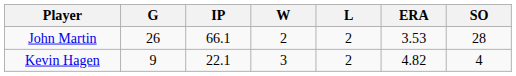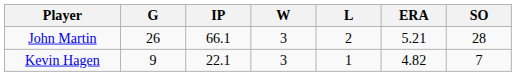 <table class="wikitable sortable">
 <tr>
 <th bgcolor="#DDDDFF" width="16%">Player</th>
 <th bgcolor="#DDDDFF" width="9%">G</th>
 <th bgcolor="#DDDDFF" width="9%">IP</th>
 <th bgcolor="#DDDDFF" width="9%">W</th>
 <th bgcolor="#DDDDFF" width="9%">L</th>
 <th bgcolor="#DDDDFF" width="9%">ERA</th>
 <th bgcolor="#DDDDFF" width="9%">SO</th>
 </tr>
 <tr align=center>
 <td><a href='#'>John Martin</a></td>
 <td>26</td>
 <td>66.1</td>
+<td>3</td>
 <td>2</td>
-<td>2</td>
-<td>3.53</td>
+<td>5.21</td>
 <td>28</td>
 </tr>
 <tr align=center>
 <td><a href='#'>Kevin Hagen</a></td>
 <td>9</td>
 <td>22.1</td>
 <td>3</td>
-<td>2</td>
+<td>1</td>
 <td>4.82</td>
-<td>4</td>
+<td>7</td>
 </tr>
 </table>
